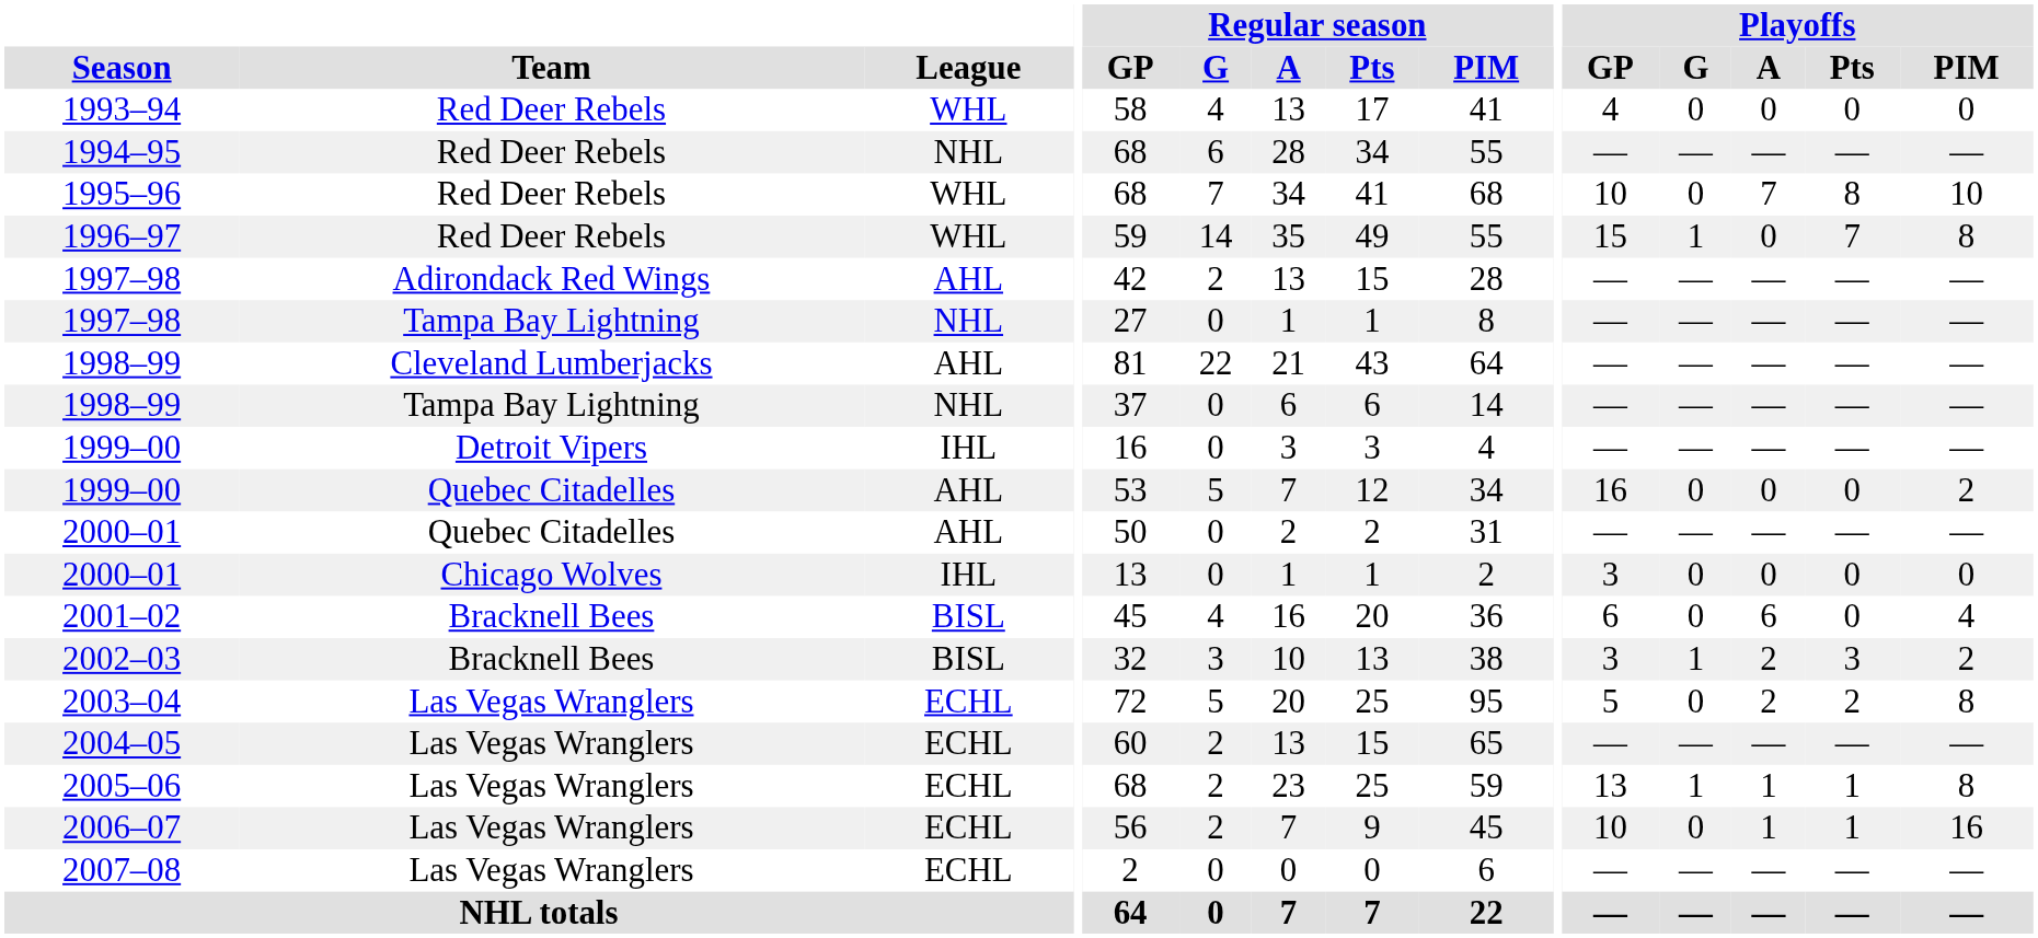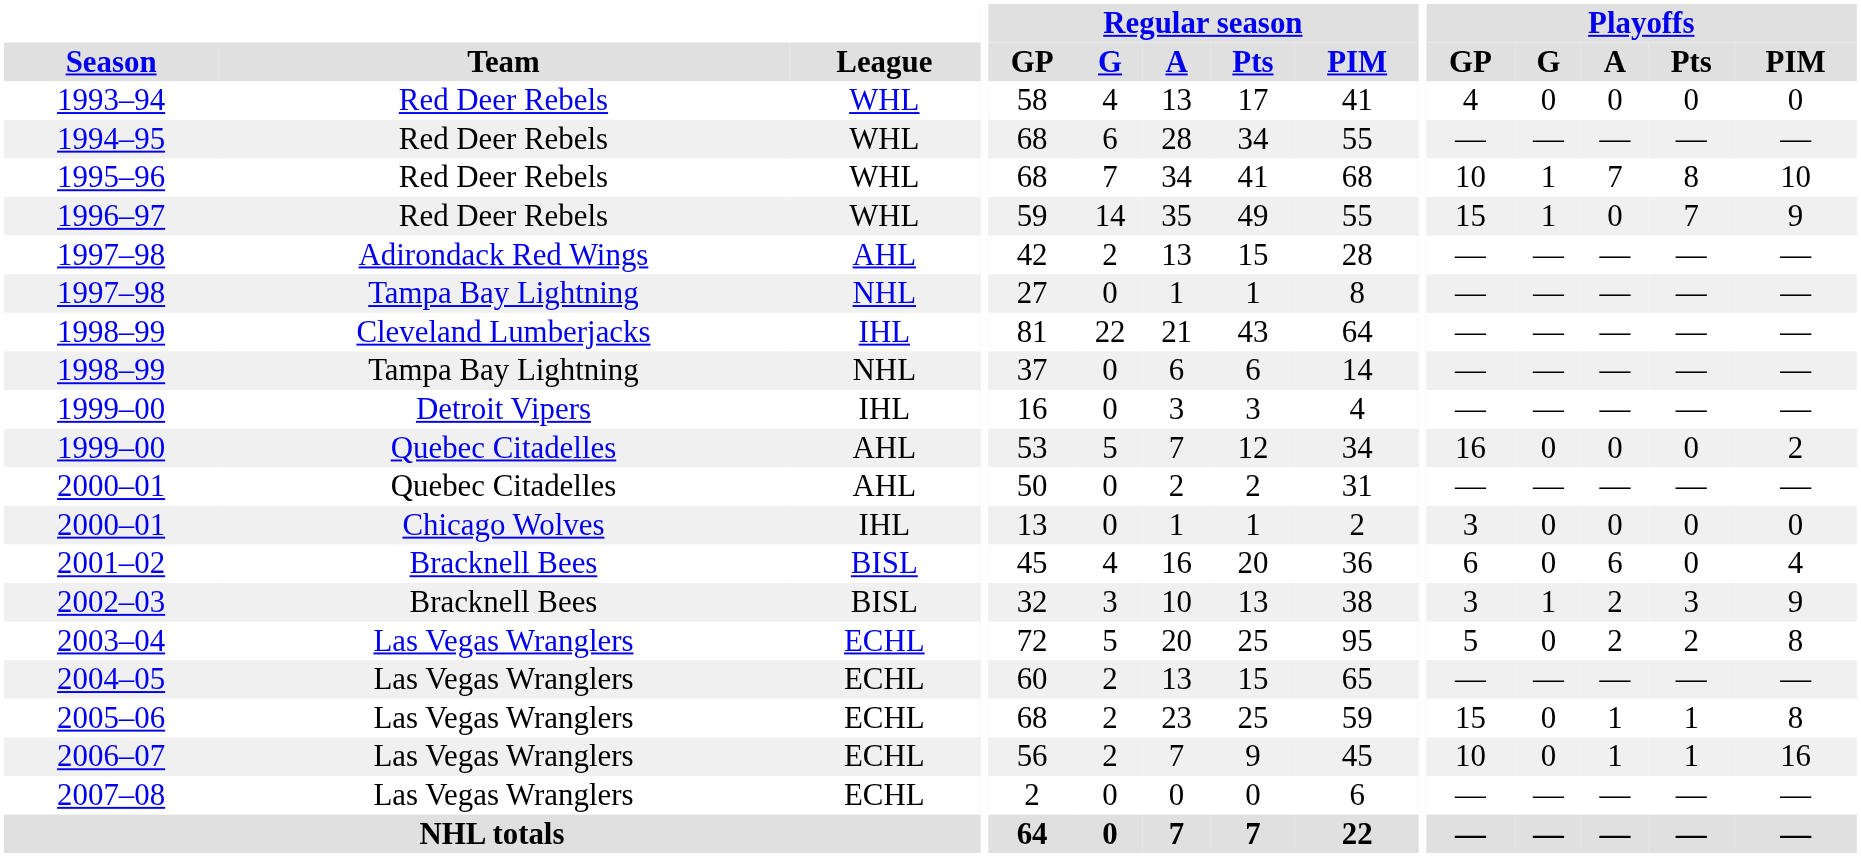 <table border="0" cellpadding="1" cellspacing="0" style="text-align:center; width:60em">
 <tr bgcolor="#e0e0e0">
 <th colspan="3" bgcolor="#ffffff"></th>
 <th rowspan="99" bgcolor="#ffffff"></th>
 <th colspan="5"><a href='#'>Regular season</a></th>
 <th rowspan="99" bgcolor="#ffffff"></th>
 <th colspan="5"><a href='#'>Playoffs</a></th>
 </tr>
 <tr bgcolor="#e0e0e0">
 <th><a href='#'>Season</a></th>
 <th>Team</th>
 <th>League</th>
 <th>GP</th>
 <th><a href='#'>G</a></th>
 <th><a href='#'>A</a></th>
 <th><a href='#'>Pts</a></th>
 <th><a href='#'>PIM</a></th>
 <th>GP</th>
 <th>G</th>
 <th>A</th>
 <th>Pts</th>
 <th>PIM</th>
 </tr>
 <tr>
 <td><a href='#'>1993–94</a></td>
 <td><a href='#'>Red Deer Rebels</a></td>
 <td><a href='#'>WHL</a></td>
 <td>58</td>
 <td>4</td>
 <td>13</td>
 <td>17</td>
 <td>41</td>
 <td>4</td>
 <td>0</td>
 <td>0</td>
 <td>0</td>
 <td>0</td>
 </tr>
 <tr bgcolor="#f0f0f0">
 <td><a href='#'>1994–95</a></td>
 <td>Red Deer Rebels</td>
-<td>NHL</td>
+<td>WHL</td>
 <td>68</td>
 <td>6</td>
 <td>28</td>
 <td>34</td>
 <td>55</td>
 <td>—</td>
 <td>—</td>
 <td>—</td>
 <td>—</td>
 <td>—</td>
 </tr>
 <tr>
 <td><a href='#'>1995–96</a></td>
 <td>Red Deer Rebels</td>
 <td>WHL</td>
 <td>68</td>
 <td>7</td>
 <td>34</td>
 <td>41</td>
 <td>68</td>
 <td>10</td>
-<td>0</td>
+<td>1</td>
 <td>7</td>
 <td>8</td>
 <td>10</td>
 </tr>
 <tr bgcolor="#f0f0f0">
 <td><a href='#'>1996–97</a></td>
 <td>Red Deer Rebels</td>
 <td>WHL</td>
 <td>59</td>
 <td>14</td>
 <td>35</td>
 <td>49</td>
 <td>55</td>
 <td>15</td>
 <td>1</td>
 <td>0</td>
 <td>7</td>
-<td>8</td>
+<td>9</td>
 </tr>
 <tr>
 <td><a href='#'>1997–98</a></td>
 <td><a href='#'>Adirondack Red Wings</a></td>
 <td><a href='#'>AHL</a></td>
 <td>42</td>
 <td>2</td>
 <td>13</td>
 <td>15</td>
 <td>28</td>
 <td>—</td>
 <td>—</td>
 <td>—</td>
 <td>—</td>
 <td>—</td>
 </tr>
 <tr bgcolor="#f0f0f0">
 <td><a href='#'>1997–98</a></td>
 <td><a href='#'>Tampa Bay Lightning</a></td>
 <td><a href='#'>NHL</a></td>
 <td>27</td>
 <td>0</td>
 <td>1</td>
 <td>1</td>
 <td>8</td>
 <td>—</td>
 <td>—</td>
 <td>—</td>
 <td>—</td>
 <td>—</td>
 </tr>
 <tr>
 <td><a href='#'>1998–99</a></td>
 <td><a href='#'>Cleveland Lumberjacks</a></td>
-<td>AHL</td>
+<td><a href='#'>IHL</a></td>
 <td>81</td>
 <td>22</td>
 <td>21</td>
 <td>43</td>
 <td>64</td>
 <td>—</td>
 <td>—</td>
 <td>—</td>
 <td>—</td>
 <td>—</td>
 </tr>
 <tr bgcolor="#f0f0f0">
 <td><a href='#'>1998–99</a></td>
 <td>Tampa Bay Lightning</td>
 <td>NHL</td>
 <td>37</td>
 <td>0</td>
 <td>6</td>
 <td>6</td>
 <td>14</td>
 <td>—</td>
 <td>—</td>
 <td>—</td>
 <td>—</td>
 <td>—</td>
 </tr>
 <tr>
 <td><a href='#'>1999–00</a></td>
 <td><a href='#'>Detroit Vipers</a></td>
 <td>IHL</td>
 <td>16</td>
 <td>0</td>
 <td>3</td>
 <td>3</td>
 <td>4</td>
 <td>—</td>
 <td>—</td>
 <td>—</td>
 <td>—</td>
 <td>—</td>
 </tr>
 <tr bgcolor="#f0f0f0">
 <td><a href='#'>1999–00</a></td>
 <td><a href='#'>Quebec Citadelles</a></td>
 <td>AHL</td>
 <td>53</td>
 <td>5</td>
 <td>7</td>
 <td>12</td>
 <td>34</td>
 <td>16</td>
 <td>0</td>
 <td>0</td>
 <td>0</td>
 <td>2</td>
 </tr>
 <tr>
 <td><a href='#'>2000–01</a></td>
 <td>Quebec Citadelles</td>
 <td>AHL</td>
 <td>50</td>
 <td>0</td>
 <td>2</td>
 <td>2</td>
 <td>31</td>
 <td>—</td>
 <td>—</td>
 <td>—</td>
 <td>—</td>
 <td>—</td>
 </tr>
 <tr bgcolor="#f0f0f0">
 <td><a href='#'>2000–01</a></td>
 <td><a href='#'>Chicago Wolves</a></td>
 <td>IHL</td>
 <td>13</td>
 <td>0</td>
 <td>1</td>
 <td>1</td>
 <td>2</td>
 <td>3</td>
 <td>0</td>
 <td>0</td>
 <td>0</td>
 <td>0</td>
 </tr>
 <tr>
 <td><a href='#'>2001–02</a></td>
 <td><a href='#'>Bracknell Bees</a></td>
 <td><a href='#'>BISL</a></td>
 <td>45</td>
 <td>4</td>
 <td>16</td>
 <td>20</td>
 <td>36</td>
 <td>6</td>
 <td>0</td>
 <td>6</td>
 <td>0</td>
 <td>4</td>
 </tr>
 <tr bgcolor="#f0f0f0">
 <td><a href='#'>2002–03</a></td>
 <td>Bracknell Bees</td>
 <td>BISL</td>
 <td>32</td>
 <td>3</td>
 <td>10</td>
 <td>13</td>
 <td>38</td>
 <td>3</td>
 <td>1</td>
 <td>2</td>
 <td>3</td>
-<td>2</td>
+<td>9</td>
 </tr>
 <tr>
 <td><a href='#'>2003–04</a></td>
 <td><a href='#'>Las Vegas Wranglers</a></td>
 <td><a href='#'>ECHL</a></td>
 <td>72</td>
 <td>5</td>
 <td>20</td>
 <td>25</td>
 <td>95</td>
 <td>5</td>
 <td>0</td>
 <td>2</td>
 <td>2</td>
 <td>8</td>
 </tr>
 <tr bgcolor="#f0f0f0">
 <td><a href='#'>2004–05</a></td>
 <td>Las Vegas Wranglers</td>
 <td>ECHL</td>
 <td>60</td>
 <td>2</td>
 <td>13</td>
 <td>15</td>
 <td>65</td>
 <td>—</td>
 <td>—</td>
 <td>—</td>
 <td>—</td>
 <td>—</td>
 </tr>
 <tr>
 <td><a href='#'>2005–06</a></td>
 <td>Las Vegas Wranglers</td>
 <td>ECHL</td>
 <td>68</td>
 <td>2</td>
 <td>23</td>
 <td>25</td>
 <td>59</td>
-<td>13</td>
-<td>1</td>
+<td>15</td>
+<td>0</td>
 <td>1</td>
 <td>1</td>
 <td>8</td>
 </tr>
 <tr bgcolor="#f0f0f0">
 <td><a href='#'>2006–07</a></td>
 <td>Las Vegas Wranglers</td>
 <td>ECHL</td>
 <td>56</td>
 <td>2</td>
 <td>7</td>
 <td>9</td>
 <td>45</td>
 <td>10</td>
 <td>0</td>
 <td>1</td>
 <td>1</td>
 <td>16</td>
 </tr>
 <tr>
 <td><a href='#'>2007–08</a></td>
 <td>Las Vegas Wranglers</td>
 <td>ECHL</td>
 <td>2</td>
 <td>0</td>
 <td>0</td>
 <td>0</td>
 <td>6</td>
 <td>—</td>
 <td>—</td>
 <td>—</td>
 <td>—</td>
 <td>—</td>
 </tr>
 <tr bgcolor="#e0e0e0">
 <th colspan="3">NHL totals</th>
 <th>64</th>
 <th>0</th>
 <th>7</th>
 <th>7</th>
 <th>22</th>
 <th>—</th>
 <th>—</th>
 <th>—</th>
 <th>—</th>
 <th>—</th>
 </tr>
 </table>
